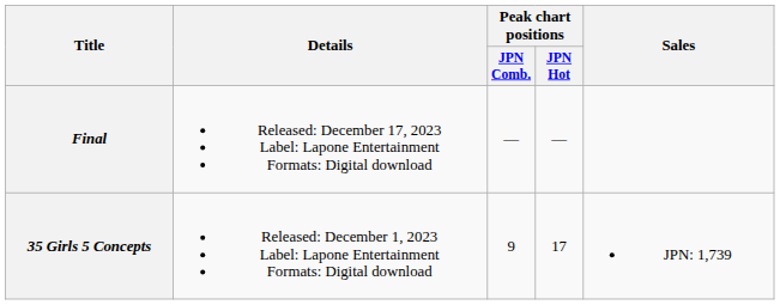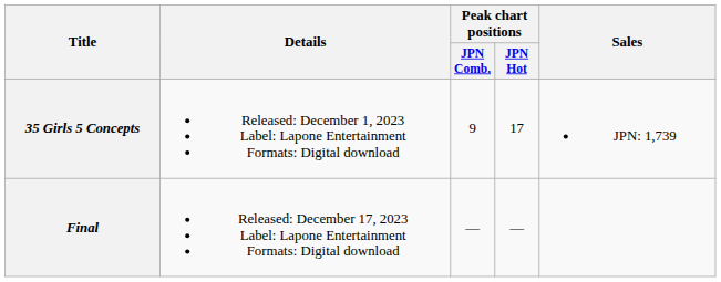 <table class="wikitable plainrowheaders" style="text-align:center">
 <tr>
 <th scope="col" rowspan="2" style="width:10.5em">Title</th>
 <th scope="col" rowspan="2" style="width:20em">Details</th>
 <th scope="col" colspan="2">Peak chart positions</th>
 <th scope="col" rowspan="2" style="width:12em">Sales</th>
 </tr>
 <tr>
 <th scope="col" style="width:3em;font-size:90%;"><a href='#'>JPN<br>Comb.</a><br></th>
 <th scope="col" style="font-size:90%; width:3em"><a href='#'>JPN<br>Hot</a><br></th>
 </tr>
 <tr>
+<th scope="row"><em>35 Girls 5 Concepts</em></th>
+<td><br><ul><li>Released: December 1, 2023</li><li>Label: Lapone Entertainment</li><li>Formats: Digital download</li></ul></td>
+<td>9</td>
+<td>17</td>
+<td><br><ul><li>JPN: 1,739</li></ul></td>
+</tr>
+<tr>
 <th scope="row"><em>Final</em></th>
 <td><br><ul><li>Released: December 17, 2023</li><li>Label: Lapone Entertainment</li><li>Formats: Digital download</li></ul></td>
 <td>—</td>
 <td>—</td>
 <td></td>
 </tr>
-<tr>
-<th scope="row"><em>35 Girls 5 Concepts</em></th>
-<td><br><ul><li>Released: December 1, 2023</li><li>Label: Lapone Entertainment</li><li>Formats: Digital download</li></ul></td>
-<td>9</td>
-<td>17</td>
-<td><br><ul><li>JPN: 1,739</li></ul></td>
-</tr>
 </table>
